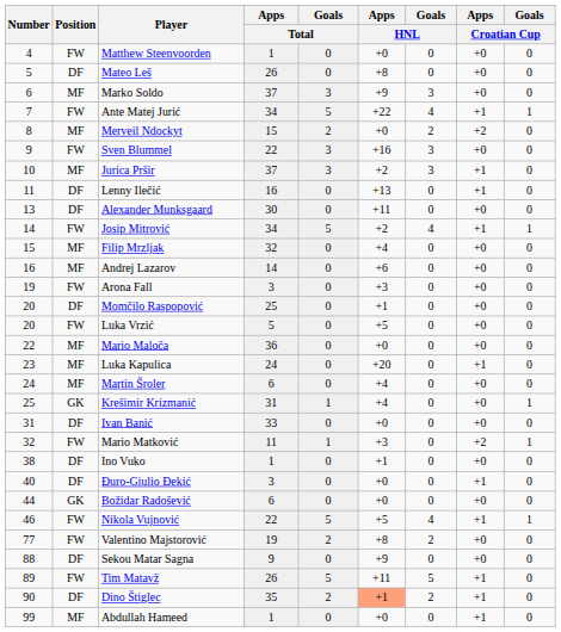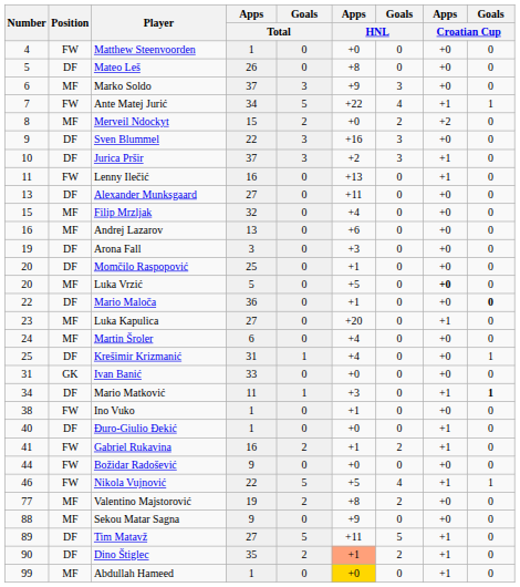 <table class="wikitable sortable" style="font-size: 95%; text-align: center;">
 <tr>
 <th width=40 rowspan="2" align="center">Number</th>
 <th width=40 rowspan="2" align="center">Position</th>
 <th width=180 rowspan="2" align="center">Player</th>
 <th>Apps</th>
 <th>Goals</th>
 <th>Apps</th>
 <th>Goals</th>
 <th>Apps</th>
 <th>Goals</th>
 </tr>
 <tr>
 <th class="unsortable" width=140 colspan="2" align="center">Total</th>
 <th class="unsortable" width=120 colspan="2" align="center"><a href='#'>HNL</a></th>
 <th class="unsortable" width=120 colspan="2" align="center"><a href='#'>Croatian Cup</a></th>
 </tr>
 <tr>
 <td>4</td>
 <td>FW</td>
 <td style="text-align:left;"> <a href='#'>Matthew Steenvoorden</a></td>
 <td style="background: #F0F0F0">1</td>
 <td style="background: #F0F0F0">0</td>
 <td>+0</td>
 <td>0</td>
 <td>+0</td>
 <td>0</td>
 </tr>
 <tr>
 <td>5</td>
 <td>DF</td>
 <td style="text-align:left;"> <a href='#'>Mateo Leš</a></td>
 <td style="background: #F0F0F0">26</td>
 <td style="background: #F0F0F0">0</td>
 <td>+8</td>
 <td>0</td>
 <td>+0</td>
 <td>0</td>
 </tr>
 <tr>
 <td>6</td>
 <td>MF</td>
 <td style="text-align:left;"> Marko Soldo</td>
 <td style="background: #F0F0F0">37</td>
 <td style="background: #F0F0F0">3</td>
 <td>+9</td>
 <td>3</td>
 <td>+0</td>
 <td>0</td>
 </tr>
 <tr>
 <td>7</td>
 <td>FW</td>
 <td style="text-align:left;"> Ante Matej Jurić</td>
 <td style="background: #F0F0F0">34</td>
 <td style="background: #F0F0F0">5</td>
 <td>+22</td>
 <td>4</td>
 <td>+1</td>
 <td>1</td>
 </tr>
 <tr>
 <td>8</td>
 <td>MF</td>
 <td style="text-align:left;"> <a href='#'>Merveil Ndockyt</a></td>
 <td style="background: #F0F0F0">15</td>
 <td style="background: #F0F0F0">2</td>
 <td>+0</td>
 <td>2</td>
 <td>+2</td>
 <td>0</td>
 </tr>
 <tr>
 <td>9</td>
-<td>FW</td>
+<td>DF</td>
 <td style="text-align:left;"> <a href='#'>Sven Blummel</a></td>
 <td style="background: #F0F0F0">22</td>
 <td style="background: #F0F0F0">3</td>
 <td>+16</td>
 <td>3</td>
 <td>+0</td>
 <td>0</td>
 </tr>
 <tr>
 <td>10</td>
-<td>MF</td>
+<td>DF</td>
 <td style="text-align:left;"> <a href='#'>Jurica Pršir</a></td>
 <td style="background: #F0F0F0">37</td>
 <td style="background: #F0F0F0">3</td>
 <td>+2</td>
 <td>3</td>
 <td>+1</td>
 <td>0</td>
 </tr>
 <tr>
 <td>11</td>
-<td>DF</td>
+<td>FW</td>
 <td style="text-align:left;"> Lenny Ilečić</td>
 <td style="background: #F0F0F0">16</td>
 <td style="background: #F0F0F0">0</td>
 <td>+13</td>
 <td>0</td>
 <td>+1</td>
 <td>0</td>
 </tr>
 <tr>
 <td>13</td>
 <td>DF</td>
 <td style="text-align:left;"> <a href='#'>Alexander Munksgaard</a></td>
-<td style="background: #F0F0F0">30</td>
+<td style="background: #F0F0F0">27</td>
 <td style="background: #F0F0F0">0</td>
 <td>+11</td>
 <td>0</td>
 <td>+0</td>
 <td>0</td>
-</tr>
-<tr>
-<td>14</td>
-<td>FW</td>
-<td style="text-align:left;"> <a href='#'>Josip Mitrović</a></td>
-<td style="background: #F0F0F0">34</td>
-<td style="background: #F0F0F0">5</td>
-<td>+2</td>
-<td>4</td>
-<td>+1</td>
-<td>1</td>
 </tr>
 <tr>
 <td>15</td>
 <td>MF</td>
 <td style="text-align:left;"> <a href='#'>Filip Mrzljak</a></td>
 <td style="background: #F0F0F0">32</td>
 <td style="background: #F0F0F0">0</td>
 <td>+4</td>
 <td>0</td>
 <td>+0</td>
 <td>0</td>
 </tr>
 <tr>
 <td>16</td>
 <td>MF</td>
 <td style="text-align:left;"> Andrej Lazarov</td>
-<td style="background: #F0F0F0">14</td>
+<td style="background: #F0F0F0">13</td>
 <td style="background: #F0F0F0">0</td>
 <td>+6</td>
 <td>0</td>
 <td>+0</td>
 <td>0</td>
 </tr>
 <tr>
 <td>19</td>
-<td>FW</td>
+<td>DF</td>
 <td style="text-align:left;"> Arona Fall</td>
 <td style="background: #F0F0F0">3</td>
 <td style="background: #F0F0F0">0</td>
 <td>+3</td>
 <td>0</td>
 <td>+0</td>
 <td>0</td>
 </tr>
 <tr>
 <td>20</td>
 <td>DF</td>
 <td style="text-align:left;"> <a href='#'>Momčilo Raspopović</a></td>
 <td style="background: #F0F0F0">25</td>
 <td style="background: #F0F0F0">0</td>
 <td>+1</td>
 <td>0</td>
 <td>+0</td>
 <td>0</td>
 </tr>
 <tr>
 <td>20</td>
-<td>FW</td>
+<td>MF</td>
 <td style="text-align:left;"> Luka Vrzić</td>
 <td style="background: #F0F0F0">5</td>
 <td style="background: #F0F0F0">0</td>
 <td>+5</td>
 <td>0</td>
-<td>+0</td>
+<td><strong>+0</strong></td>
 <td>0</td>
 </tr>
 <tr>
 <td>22</td>
-<td>MF</td>
+<td>DF</td>
 <td style="text-align:left;"> <a href='#'>Mario Maloča</a></td>
 <td style="background: #F0F0F0">36</td>
 <td style="background: #F0F0F0">0</td>
-<td>+0</td>
+<td>+1</td>
 <td>0</td>
 <td>+0</td>
-<td>0</td>
+<td><strong>0</strong></td>
 </tr>
 <tr>
 <td>23</td>
 <td>MF</td>
 <td style="text-align:left;"> Luka Kapulica</td>
-<td style="background: #F0F0F0">24</td>
+<td style="background: #F0F0F0">27</td>
 <td style="background: #F0F0F0">0</td>
 <td>+20</td>
 <td>0</td>
 <td>+1</td>
 <td>0</td>
 </tr>
 <tr>
 <td>24</td>
 <td>MF</td>
 <td style="text-align:left;"> <a href='#'>Martin Šroler</a></td>
 <td style="background: #F0F0F0">6</td>
 <td style="background: #F0F0F0">0</td>
 <td>+4</td>
 <td>0</td>
 <td>+0</td>
 <td>0</td>
 </tr>
 <tr>
 <td>25</td>
-<td>GK</td>
+<td>DF</td>
 <td style="text-align:left;"> <a href='#'>Krešimir Krizmanić</a></td>
 <td style="background: #F0F0F0">31</td>
 <td style="background: #F0F0F0">1</td>
 <td>+4</td>
 <td>0</td>
 <td>+0</td>
 <td>1</td>
 </tr>
 <tr>
 <td>31</td>
-<td>DF</td>
+<td>GK</td>
 <td style="text-align:left;"> <a href='#'>Ivan Banić</a></td>
 <td style="background: #F0F0F0">33</td>
 <td style="background: #F0F0F0">0</td>
 <td>+0</td>
 <td>0</td>
 <td>+0</td>
 <td>0</td>
 </tr>
 <tr>
-<td>32</td>
-<td>FW</td>
+<td>34</td>
+<td>DF</td>
 <td style="text-align:left;"> Mario Matković</td>
 <td style="background: #F0F0F0">11</td>
 <td style="background: #F0F0F0">1</td>
 <td>+3</td>
 <td>0</td>
-<td>+2</td>
-<td>1</td>
+<td>+1</td>
+<td><strong>1</strong></td>
 </tr>
 <tr>
 <td>38</td>
-<td>DF</td>
+<td>FW</td>
 <td style="text-align:left;"> Ino Vuko</td>
 <td style="background: #F0F0F0">1</td>
 <td style="background: #F0F0F0">0</td>
 <td>+1</td>
 <td>0</td>
 <td>+0</td>
 <td>0</td>
 </tr>
 <tr>
 <td>40</td>
 <td>DF</td>
 <td style="text-align:left;"> <a href='#'>Đuro-Giulio Đekić</a></td>
-<td style="background: #F0F0F0">3</td>
+<td style="background: #F0F0F0">1</td>
 <td style="background: #F0F0F0">0</td>
 <td>+0</td>
 <td>0</td>
 <td>+1</td>
 <td>0</td>
 </tr>
 <tr>
+<td>41</td>
+<td>FW</td>
+<td style="text-align:left;"> <a href='#'>Gabriel Rukavina</a></td>
+<td style="background: #F0F0F0">16</td>
+<td style="background: #F0F0F0">2</td>
+<td>+1</td>
+<td>2</td>
+<td>+1</td>
+<td>0</td>
+</tr>
+<tr>
 <td>44</td>
-<td>GK</td>
+<td>FW</td>
 <td style="text-align:left;"> <a href='#'>Božidar Radošević</a></td>
-<td style="background: #F0F0F0">6</td>
+<td style="background: #F0F0F0">9</td>
 <td style="background: #F0F0F0">0</td>
 <td>+0</td>
 <td>0</td>
 <td>+0</td>
 <td>0</td>
 </tr>
 <tr>
 <td>46</td>
 <td>FW</td>
 <td style="text-align:left;"> <a href='#'>Nikola Vujnović</a></td>
 <td style="background: #F0F0F0">22</td>
 <td style="background: #F0F0F0">5</td>
 <td>+5</td>
 <td>4</td>
 <td>+1</td>
 <td>1</td>
 </tr>
 <tr>
 <td>77</td>
-<td>FW</td>
+<td>MF</td>
 <td style="text-align:left;"> Valentino Majstorović</td>
 <td style="background: #F0F0F0">19</td>
 <td style="background: #F0F0F0">2</td>
 <td>+8</td>
 <td>2</td>
 <td>+0</td>
 <td>0</td>
 </tr>
 <tr>
 <td>88</td>
-<td>DF</td>
+<td>MF</td>
 <td style="text-align:left;"> Sekou Matar Sagna</td>
 <td style="background: #F0F0F0">9</td>
 <td style="background: #F0F0F0">0</td>
 <td>+9</td>
 <td>0</td>
 <td>+0</td>
 <td>0</td>
 </tr>
 <tr>
 <td>89</td>
-<td>FW</td>
+<td>DF</td>
 <td style="text-align:left;"> <a href='#'>Tim Matavž</a></td>
-<td style="background: #F0F0F0">26</td>
+<td style="background: #F0F0F0">27</td>
 <td style="background: #F0F0F0">5</td>
 <td>+11</td>
 <td>5</td>
 <td>+1</td>
 <td>0</td>
 </tr>
 <tr>
 <td>90</td>
 <td>DF</td>
 <td style="text-align:left;"> <a href='#'>Dino Štiglec</a></td>
 <td style="background: #F0F0F0">35</td>
 <td style="background: #F0F0F0">2</td>
 <td style="background: lightsalmon;">+1</td>
 <td>2</td>
 <td>+1</td>
 <td>0</td>
 </tr>
 <tr>
 <td>99</td>
 <td>MF</td>
 <td style="text-align:left;"> Abdullah Hameed</td>
 <td style="background: #F0F0F0">1</td>
 <td style="background: #F0F0F0">0</td>
-<td>+0</td>
+<td style="background: gold;">+0</td>
 <td>0</td>
 <td>+1</td>
 <td>0</td>
 </tr>
 </table>
